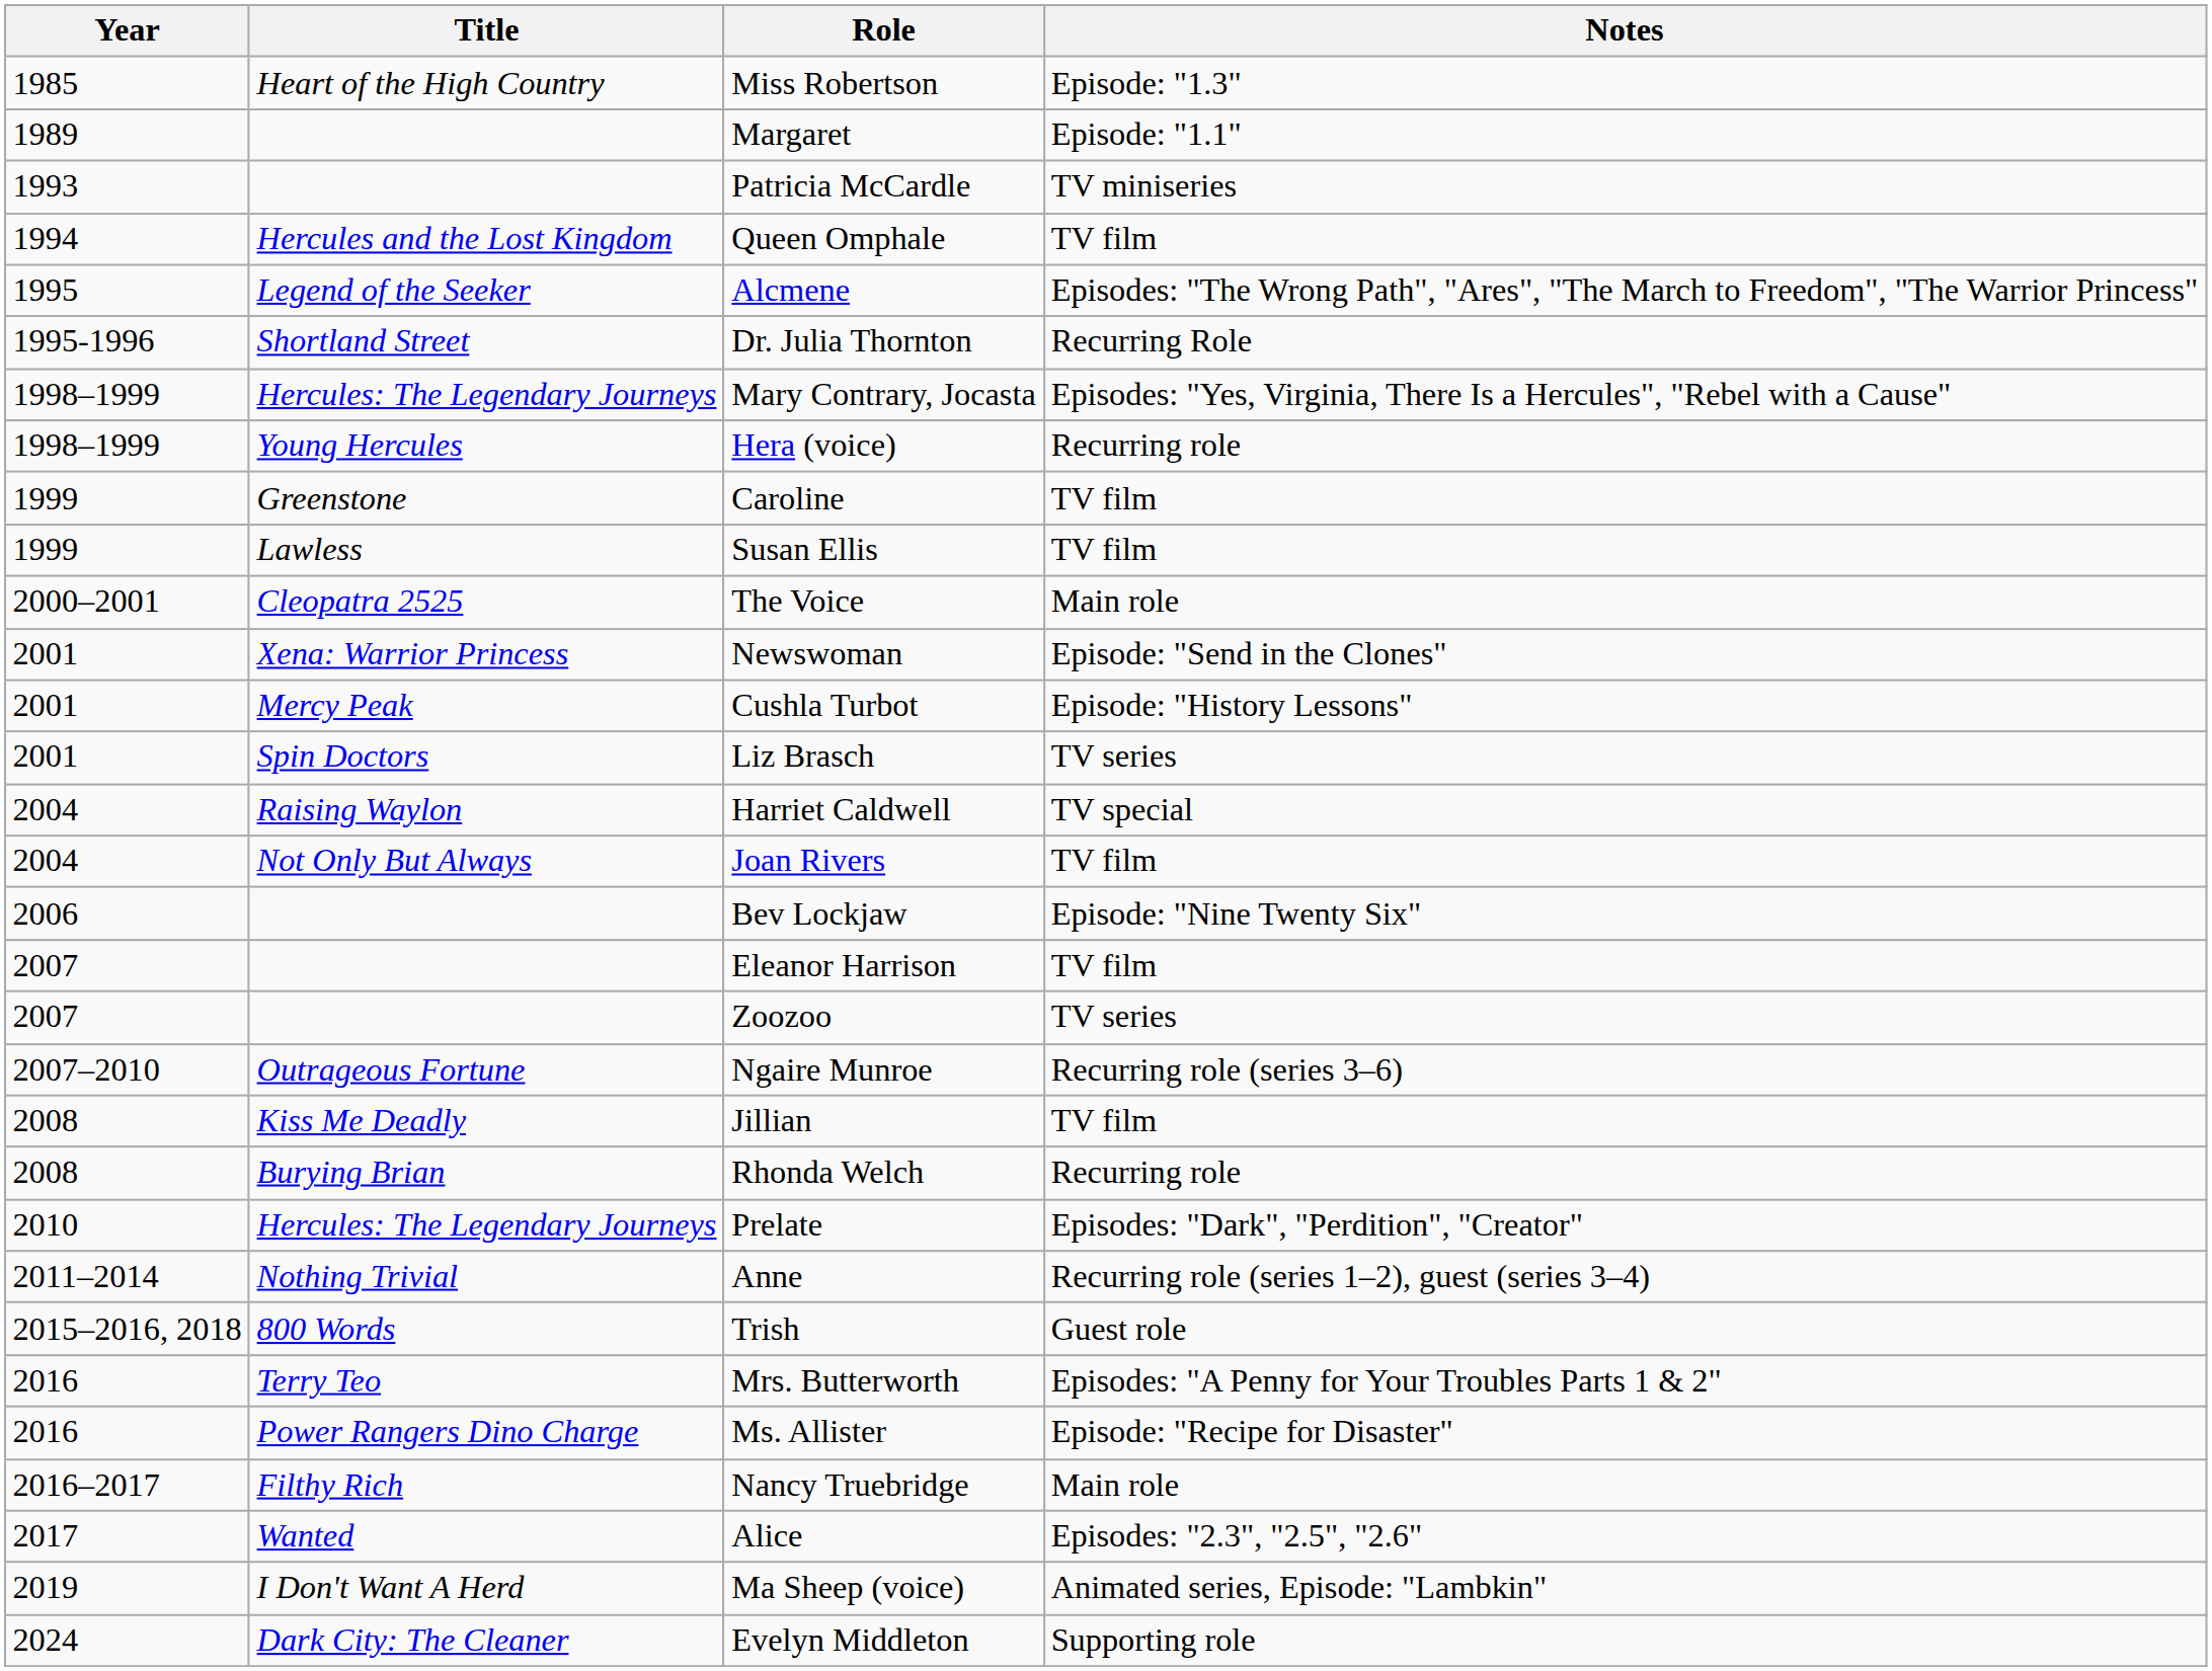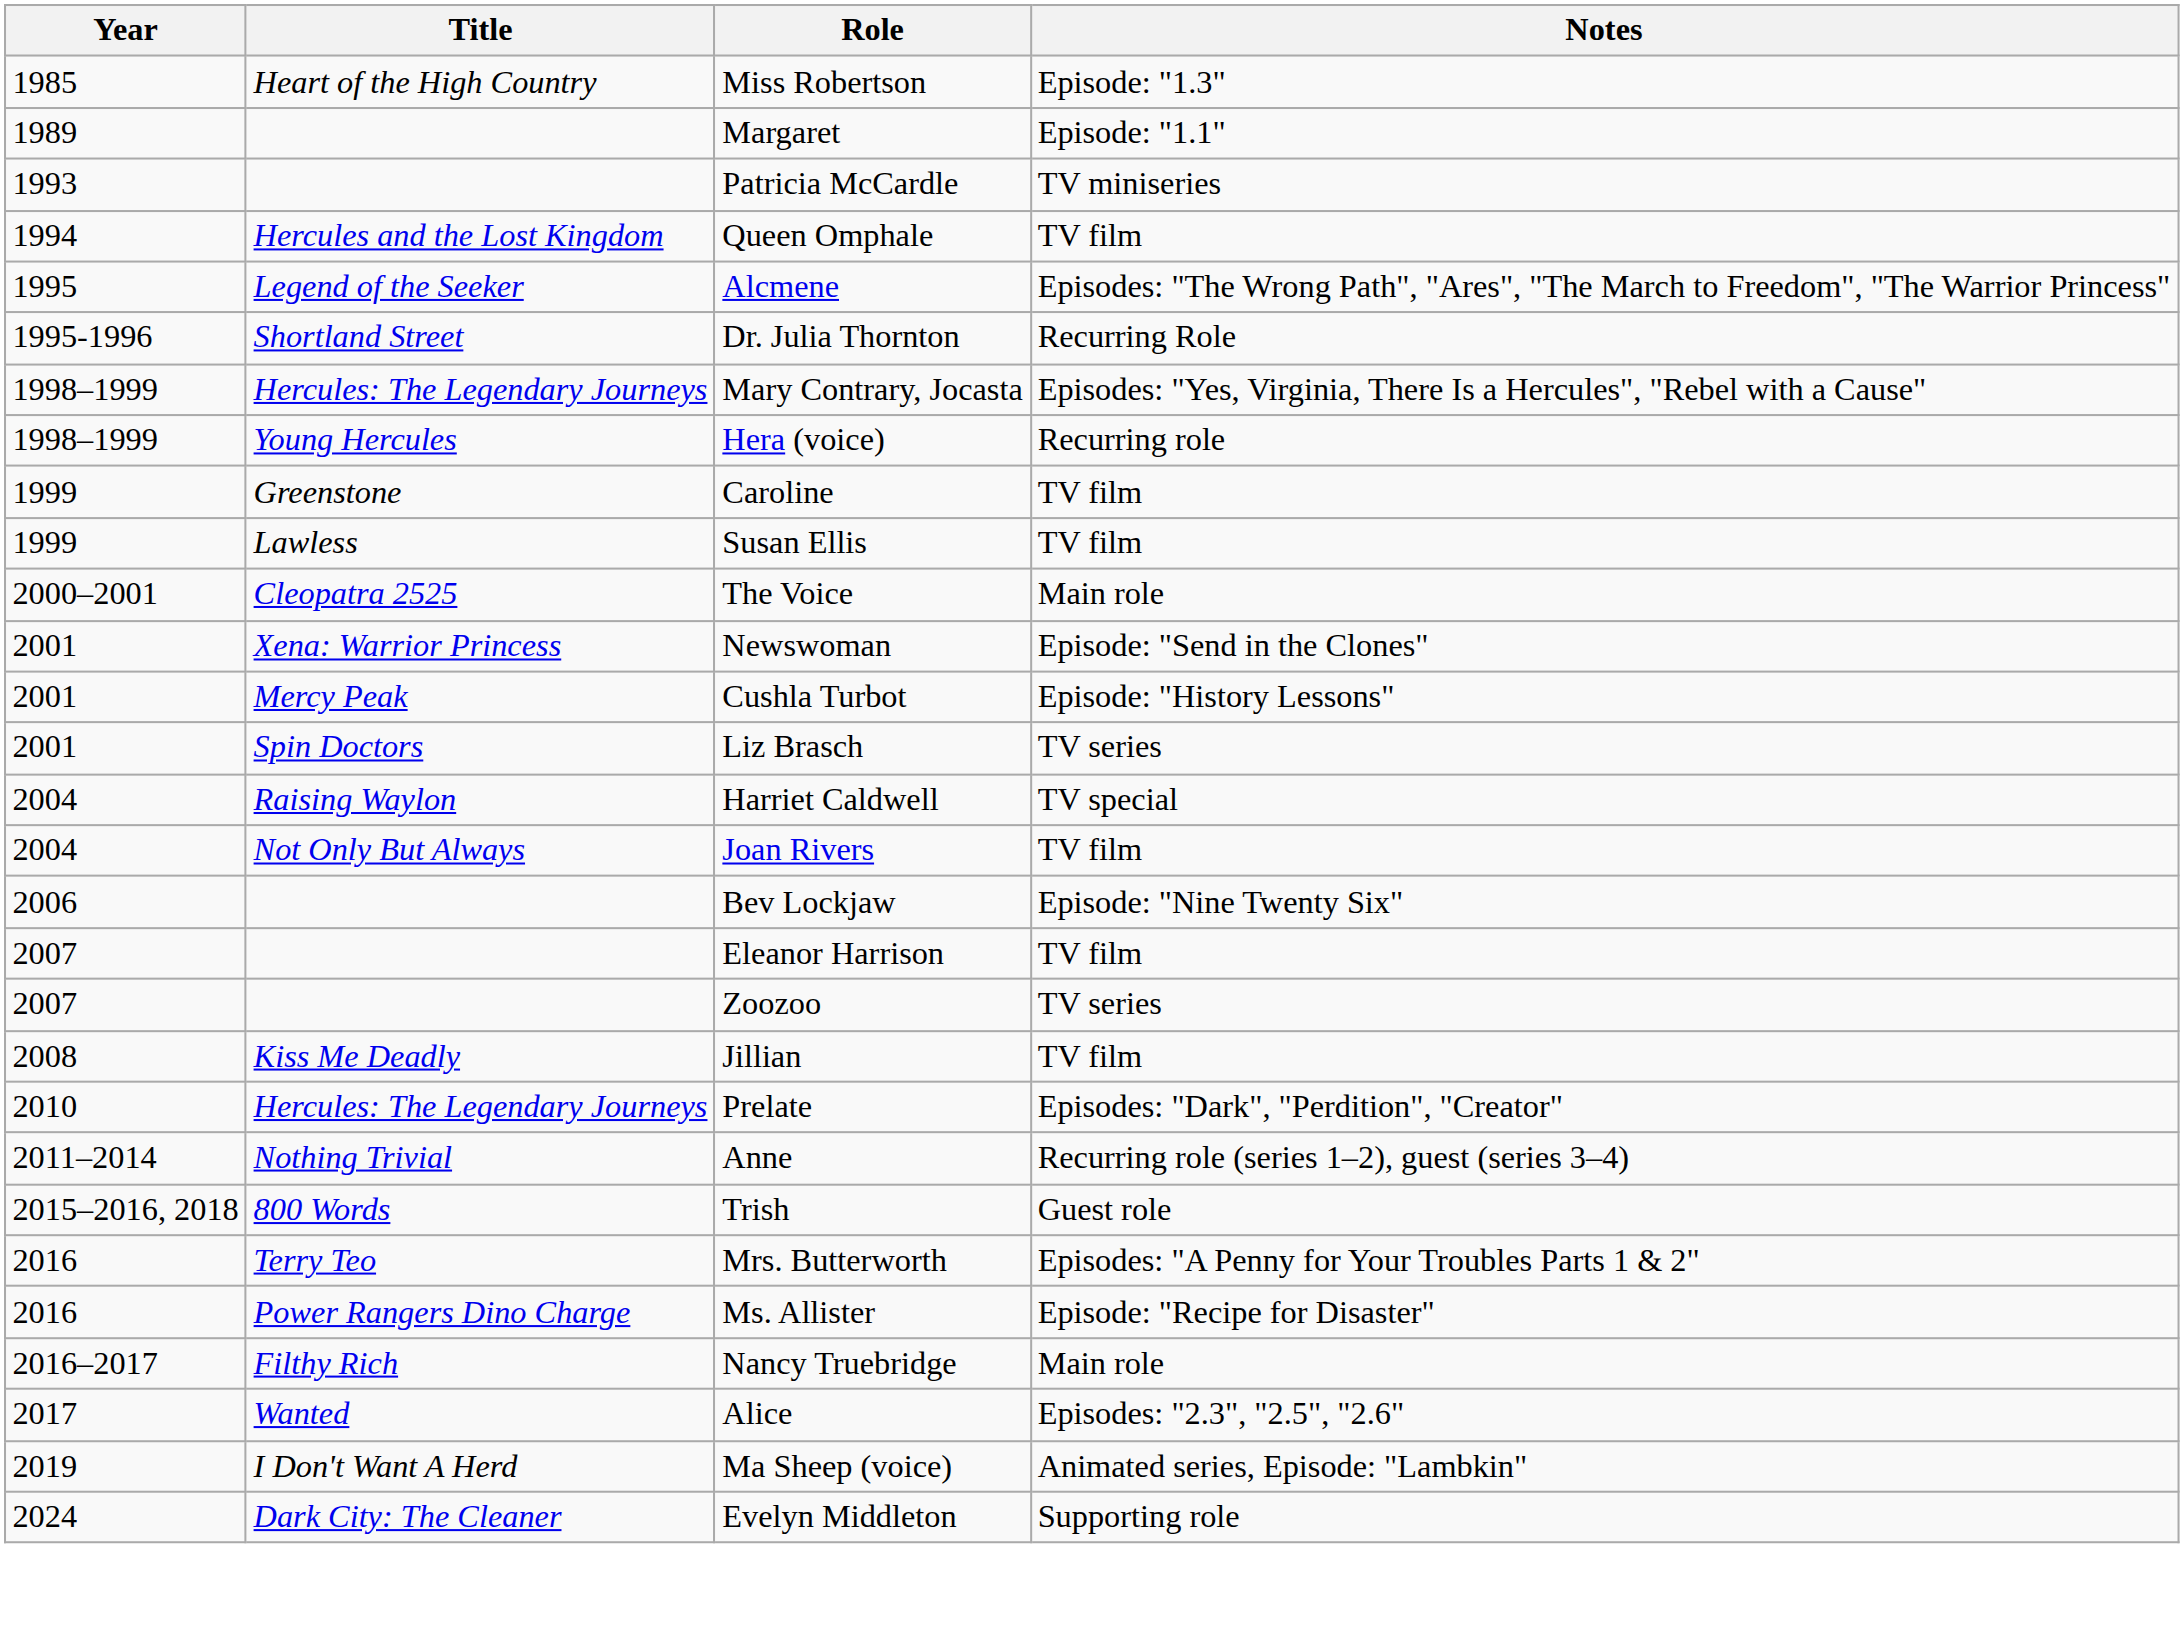 <table class="wikitable sortable">
 <tr>
 <th>Year</th>
 <th>Title</th>
 <th>Role</th>
 <th class="unsortable">Notes</th>
 </tr>
 <tr>
 <td>1985</td>
 <td><em>Heart of the High Country</em></td>
 <td>Miss Robertson</td>
 <td>Episode: "1.3"</td>
 </tr>
 <tr>
 <td>1989</td>
 <td><em></em></td>
 <td>Margaret</td>
 <td>Episode: "1.1"</td>
 </tr>
 <tr>
 <td>1993</td>
 <td><em></em></td>
 <td>Patricia McCardle</td>
 <td>TV miniseries</td>
 </tr>
 <tr>
 <td>1994</td>
 <td><em><a href='#'>Hercules and the Lost Kingdom</a></em></td>
 <td>Queen Omphale</td>
 <td>TV film</td>
 </tr>
 <tr>
 <td>1995</td>
 <td><em><a href='#'>Legend of the Seeker</a></em></td>
 <td><a href='#'>Alcmene</a></td>
 <td>Episodes: "The Wrong Path", "Ares", "The March to Freedom", "The Warrior Princess"</td>
 </tr>
 <tr>
 <td>1995-1996</td>
 <td><em><a href='#'>Shortland Street</a></em></td>
 <td>Dr. Julia Thornton</td>
 <td>Recurring Role</td>
 </tr>
 <tr>
 <td>1998–1999</td>
 <td><em><a href='#'>Hercules: The Legendary Journeys</a></em></td>
 <td>Mary Contrary, Jocasta</td>
 <td>Episodes: "Yes, Virginia, There Is a Hercules", "Rebel with a Cause"</td>
 </tr>
 <tr>
 <td>1998–1999</td>
 <td><em><a href='#'>Young Hercules</a></em></td>
 <td><a href='#'>Hera</a> (voice)</td>
 <td>Recurring role</td>
 </tr>
 <tr>
 <td>1999</td>
 <td><em>Greenstone</em></td>
 <td>Caroline</td>
 <td>TV film</td>
 </tr>
 <tr>
 <td>1999</td>
 <td><em>Lawless</em></td>
 <td>Susan Ellis</td>
 <td>TV film</td>
 </tr>
 <tr>
 <td>2000–2001</td>
 <td><em><a href='#'>Cleopatra 2525</a></em></td>
 <td>The Voice</td>
 <td>Main role</td>
 </tr>
 <tr>
 <td>2001</td>
 <td><em><a href='#'>Xena: Warrior Princess</a></em></td>
 <td>Newswoman</td>
 <td>Episode: "Send in the Clones"</td>
 </tr>
 <tr>
 <td>2001</td>
 <td><em><a href='#'>Mercy Peak</a></em></td>
 <td>Cushla Turbot</td>
 <td>Episode: "History Lessons"</td>
 </tr>
 <tr>
 <td>2001</td>
 <td><em><a href='#'>Spin Doctors</a></em></td>
 <td>Liz Brasch</td>
 <td>TV series</td>
 </tr>
 <tr>
 <td>2004</td>
 <td><em><a href='#'>Raising Waylon</a></em></td>
 <td>Harriet Caldwell</td>
 <td>TV special</td>
 </tr>
 <tr>
 <td>2004</td>
 <td><em><a href='#'>Not Only But Always</a></em></td>
 <td><a href='#'>Joan Rivers</a></td>
 <td>TV film</td>
 </tr>
 <tr>
 <td>2006</td>
 <td><em></em></td>
 <td>Bev Lockjaw</td>
 <td>Episode: "Nine Twenty Six"</td>
 </tr>
 <tr>
 <td>2007</td>
 <td><em></em></td>
 <td>Eleanor Harrison</td>
 <td>TV film</td>
 </tr>
 <tr>
 <td>2007</td>
 <td><em></em></td>
 <td>Zoozoo</td>
 <td>TV series</td>
 </tr>
 <tr>
-<td>2007–2010</td>
-<td><em><a href='#'>Outrageous Fortune</a></em></td>
-<td>Ngaire Munroe</td>
-<td>Recurring role (series 3–6)</td>
-</tr>
-<tr>
 <td>2008</td>
 <td><em><a href='#'>Kiss Me Deadly</a></em></td>
 <td>Jillian</td>
 <td>TV film</td>
-</tr>
-<tr>
-<td>2008</td>
-<td><em><a href='#'>Burying Brian</a></em></td>
-<td>Rhonda Welch</td>
-<td>Recurring role</td>
 </tr>
 <tr>
 <td>2010</td>
 <td><em><a href='#'>Hercules: The Legendary Journeys</a></em></td>
 <td>Prelate</td>
 <td>Episodes: "Dark", "Perdition", "Creator"</td>
 </tr>
 <tr>
 <td>2011–2014</td>
 <td><em><a href='#'>Nothing Trivial</a></em></td>
 <td>Anne</td>
 <td>Recurring role (series 1–2), guest (series 3–4)</td>
 </tr>
 <tr>
 <td>2015–2016, 2018</td>
 <td><em><a href='#'>800 Words</a></em></td>
 <td>Trish</td>
 <td>Guest role</td>
 </tr>
 <tr>
 <td>2016</td>
 <td><em><a href='#'>Terry Teo</a></em></td>
 <td>Mrs. Butterworth</td>
 <td>Episodes: "A Penny for Your Troubles Parts 1 & 2"</td>
 </tr>
 <tr>
 <td>2016</td>
 <td><em><a href='#'>Power Rangers Dino Charge</a></em></td>
 <td>Ms. Allister</td>
 <td>Episode: "Recipe for Disaster"</td>
 </tr>
 <tr>
 <td>2016–2017</td>
 <td><em><a href='#'>Filthy Rich</a></em></td>
 <td>Nancy Truebridge</td>
 <td>Main role</td>
 </tr>
 <tr>
 <td>2017</td>
 <td><em><a href='#'>Wanted</a></em></td>
 <td>Alice</td>
 <td>Episodes: "2.3", "2.5", "2.6"</td>
 </tr>
 <tr>
 <td>2019</td>
 <td><em>I Don't Want A Herd</em></td>
 <td>Ma Sheep (voice)</td>
 <td>Animated series, Episode: "Lambkin"</td>
 </tr>
 <tr>
 <td>2024</td>
 <td><em><a href='#'>Dark City: The Cleaner</a></em></td>
 <td>Evelyn Middleton</td>
 <td>Supporting role</td>
 </tr>
 </table>
